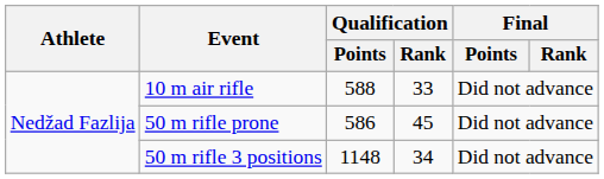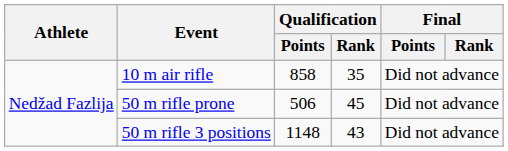 <table class="wikitable" style="font-size:90%">
 <tr>
 <th rowspan="2">Athlete</th>
 <th rowspan="2">Event</th>
 <th colspan=2>Qualification</th>
 <th colspan=2>Final</th>
 </tr>
 <tr style="font-size:95%">
 <th>Points</th>
 <th>Rank</th>
 <th>Points</th>
 <th>Rank</th>
 </tr>
 <tr align=center>
 <td align=left rowspan=3><a href='#'>Nedžad Fazlija</a></td>
 <td align=left><a href='#'>10 m air rifle</a></td>
-<td>588</td>
-<td>33</td>
+<td>858</td>
+<td>35</td>
 <td colspan=2>Did not advance</td>
 </tr>
 <tr align=center>
 <td align=left><a href='#'>50 m rifle prone</a></td>
-<td>586</td>
+<td>506</td>
 <td>45</td>
 <td colspan=2>Did not advance</td>
 </tr>
 <tr align=center>
 <td align=left><a href='#'>50 m rifle 3 positions</a></td>
 <td>1148</td>
-<td>34</td>
+<td>43</td>
 <td colspan=2>Did not advance</td>
 </tr>
 </table>
